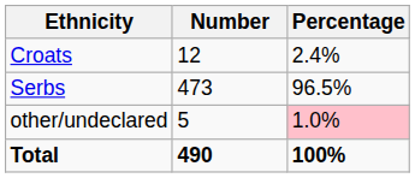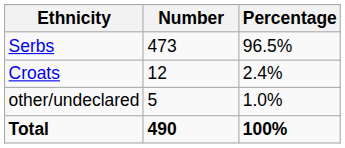 <table class="wikitable">
 <tr>
 <th width="100px">Ethnicity</th>
 <th width="80px">Number</th>
 <th width="80px">Percentage</th>
 </tr>
 <tr>
+<td><a href='#'>Serbs</a></td>
+<td>473</td>
+<td>96.5%</td>
+</tr>
+<tr>
 <td><a href='#'>Croats</a></td>
 <td>12</td>
 <td>2.4%</td>
 </tr>
 <tr>
-<td><a href='#'>Serbs</a></td>
-<td>473</td>
-<td>96.5%</td>
-</tr>
-<tr>
 <td>other/undeclared</td>
 <td>5</td>
-<td style="background: pink;">1.0%</td>
+<td>1.0%</td>
 </tr>
 <tr>
 <td><strong>Total</strong></td>
 <td><strong>490</strong></td>
 <td><strong>100%</strong></td>
 </tr>
 </table>
